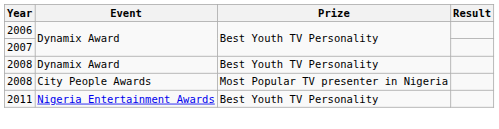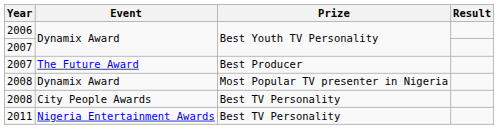 <table class="wikitable">
 <tr>
 <th>Year</th>
 <th>Event</th>
 <th>Prize</th>
 <th>Result</th>
 </tr>
 <tr>
 <td>2006</td>
 <td rowspan="2">Dynamix Award</td>
 <td rowspan="2">Best Youth TV Personality</td>
 <td></td>
 </tr>
 <tr>
 <td>2007</td>
 <td></td>
 </tr>
 <tr>
+<td>2007</td>
+<td><a href='#'>The Future Award</a></td>
+<td>Best Producer</td>
+<td></td>
+</tr>
+<tr>
 <td>2008</td>
 <td>Dynamix Award</td>
-<td>Best Youth TV Personality</td>
+<td>Most Popular TV presenter in Nigeria</td>
 <td></td>
 </tr>
 <tr>
 <td>2008</td>
 <td>City People Awards</td>
-<td>Most Popular TV presenter in Nigeria</td>
+<td>Best TV Personality</td>
 <td></td>
 </tr>
 <tr>
 <td>2011</td>
 <td><a href='#'>Nigeria Entertainment Awards</a></td>
-<td>Best Youth TV Personality</td>
+<td>Best TV Personality</td>
 <td></td>
 </tr>
 </table>
